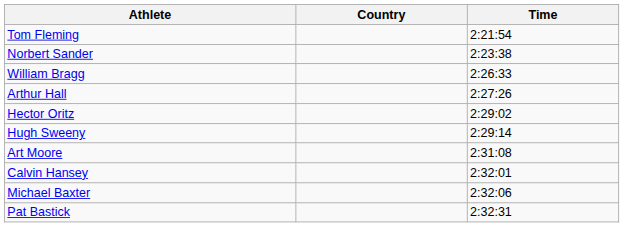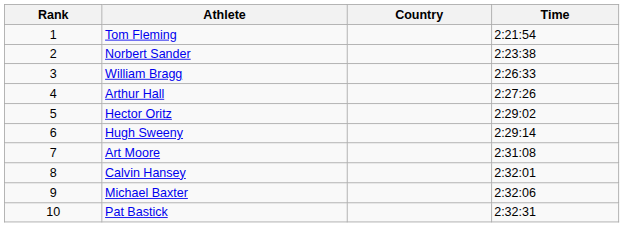 <table class="wikitable" width=80% style="font-size:90%; text-align:left;">
 <tr>
+<th>Rank</th>
 <th>Athlete</th>
 <th>Country</th>
 <th>Time</th>
 </tr>
 <tr>
+<td style="text-align:center">1</td>
 <td><a href='#'>Tom Fleming</a></td>
 <td></td>
 <td>2:21:54</td>
 </tr>
 <tr>
+<td style="text-align:center">2</td>
 <td><a href='#'>Norbert Sander</a></td>
 <td></td>
 <td>2:23:38</td>
 </tr>
 <tr>
+<td style="text-align:center">3</td>
 <td><a href='#'>William Bragg</a></td>
 <td></td>
 <td>2:26:33</td>
 </tr>
 <tr>
+<td style="text-align:center">4</td>
 <td><a href='#'>Arthur Hall</a></td>
 <td></td>
 <td>2:27:26</td>
 </tr>
 <tr>
+<td style="text-align:center">5</td>
 <td><a href='#'>Hector Oritz</a></td>
 <td></td>
 <td>2:29:02</td>
 </tr>
 <tr>
+<td style="text-align:center">6</td>
 <td><a href='#'>Hugh Sweeny</a></td>
 <td></td>
 <td>2:29:14</td>
 </tr>
 <tr>
+<td style="text-align:center">7</td>
 <td><a href='#'>Art Moore</a></td>
 <td></td>
 <td>2:31:08</td>
 </tr>
 <tr>
+<td style="text-align:center">8</td>
 <td><a href='#'>Calvin Hansey</a></td>
 <td></td>
 <td>2:32:01</td>
 </tr>
 <tr>
+<td style="text-align:center">9</td>
 <td><a href='#'>Michael Baxter</a></td>
 <td></td>
 <td>2:32:06</td>
 </tr>
 <tr>
+<td style="text-align:center">10</td>
 <td><a href='#'>Pat Bastick</a></td>
 <td></td>
 <td>2:32:31</td>
 </tr>
 </table>
